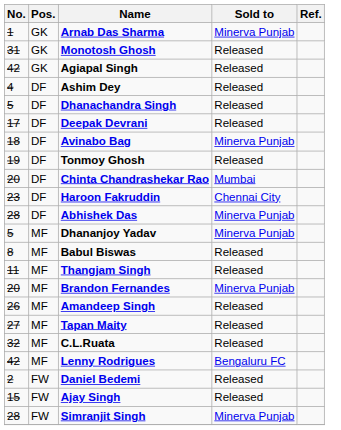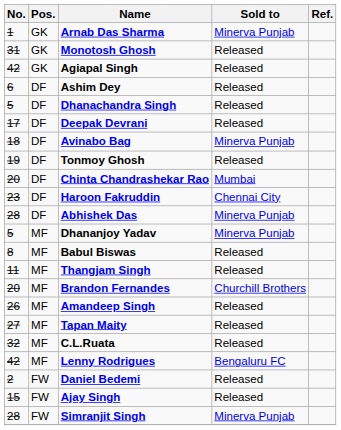 <table class="wikitable" style="text-align:left; font-size:95%">
 <tr>
 <th>No.</th>
 <th>Pos.</th>
 <th>Name</th>
 <th>Sold to</th>
 <th>Ref.</th>
 </tr>
 <tr>
 <td><s>1</s></td>
 <td>GK</td>
 <td scope="row"> <strong><a href='#'>Arnab Das Sharma</a></strong></td>
 <td> <a href='#'>Minerva Punjab</a></td>
 <td></td>
 </tr>
 <tr>
 <td><s>31</s></td>
 <td>GK</td>
 <td scope="row"> <strong><a href='#'>Monotosh Ghosh</a></strong></td>
 <td>Released</td>
 <td></td>
 </tr>
 <tr>
 <td><s>42</s></td>
 <td>GK</td>
 <td scope="row"> <strong>Agiapal Singh</strong></td>
 <td>Released</td>
 <td></td>
 </tr>
 <tr>
-<td><s>4</s></td>
+<td><s>6</s></td>
 <td>DF</td>
 <td scope="row"> <strong>Ashim Dey</strong></td>
 <td>Released</td>
 <td></td>
 </tr>
 <tr>
 <td><s>5</s></td>
 <td>DF</td>
 <td scope="row"> <strong><a href='#'>Dhanachandra Singh</a></strong></td>
 <td>Released</td>
 <td></td>
 </tr>
 <tr>
 <td><s>17</s></td>
 <td>DF</td>
 <td scope="row"> <strong><a href='#'>Deepak Devrani</a></strong></td>
 <td>Released</td>
 <td></td>
 </tr>
 <tr>
 <td><s>18</s></td>
 <td>DF</td>
 <td scope="row"> <strong><a href='#'>Avinabo Bag</a></strong></td>
 <td> <a href='#'>Minerva Punjab</a></td>
 <td></td>
 </tr>
 <tr>
 <td><s>19</s></td>
 <td>DF</td>
 <td scope="row"> <strong>Tonmoy Ghosh</strong></td>
 <td>Released</td>
 <td></td>
 </tr>
 <tr>
 <td><s>20</s></td>
 <td>DF</td>
 <td scope="row"> <strong><a href='#'>Chinta Chandrashekar Rao</a></strong></td>
 <td> <a href='#'>Mumbai</a></td>
 <td></td>
 </tr>
 <tr>
 <td><s>23</s></td>
 <td>DF</td>
 <td scope="row"> <strong><a href='#'>Haroon Fakruddin</a></strong></td>
 <td> <a href='#'>Chennai City</a></td>
 <td></td>
 </tr>
 <tr>
 <td><s>28</s></td>
 <td>DF</td>
 <td scope="row"> <strong><a href='#'>Abhishek Das</a></strong></td>
 <td> <a href='#'>Minerva Punjab</a></td>
 <td></td>
 </tr>
 <tr>
 <td><s>5</s></td>
 <td>MF</td>
 <td scope="row"> <strong>Dhananjoy Yadav</strong></td>
 <td> <a href='#'>Minerva Punjab</a></td>
 <td></td>
 </tr>
 <tr>
 <td><s>8</s></td>
 <td>MF</td>
 <td scope="row"> <strong>Babul Biswas</strong></td>
 <td>Released</td>
 <td></td>
 </tr>
 <tr>
 <td><s>11</s></td>
 <td>MF</td>
 <td scope="row"> <strong><a href='#'>Thangjam Singh</a></strong></td>
 <td>Released</td>
 <td></td>
 </tr>
 <tr>
 <td><s>20</s></td>
 <td>MF</td>
 <td scope="row"> <strong><a href='#'>Brandon Fernandes</a></strong></td>
-<td> <a href='#'>Minerva Punjab</a></td>
+<td><a href='#'>Churchill Brothers</a></td>
 <td></td>
 </tr>
 <tr>
 <td><s>26</s></td>
 <td>MF</td>
 <td scope="row"> <strong><a href='#'>Amandeep Singh</a></strong></td>
 <td>Released</td>
 <td></td>
 </tr>
 <tr>
 <td><s>27</s></td>
 <td>MF</td>
 <td scope="row"> <strong><a href='#'>Tapan Maity</a></strong></td>
 <td>Released</td>
 <td></td>
 </tr>
 <tr>
 <td><s>32</s></td>
 <td>MF</td>
 <td scope="row"> <strong>C.L.Ruata</strong></td>
 <td>Released</td>
 <td></td>
 </tr>
 <tr>
 <td><s>42</s></td>
 <td>MF</td>
 <td scope="row"> <strong><a href='#'>Lenny Rodrigues</a></strong></td>
 <td> <a href='#'>Bengaluru FC</a></td>
 <td></td>
 </tr>
 <tr>
 <td><s>2</s></td>
 <td>FW</td>
 <td scope="row"> <strong><a href='#'>Daniel Bedemi</a></strong></td>
 <td>Released</td>
 <td></td>
 </tr>
 <tr>
 <td><s>15</s></td>
 <td>FW</td>
 <td scope="row"> <strong><a href='#'>Ajay Singh</a></strong></td>
 <td>Released</td>
 <td></td>
 </tr>
 <tr>
 <td><s>28</s></td>
 <td>FW</td>
 <td scope="row"> <strong><a href='#'>Simranjit Singh</a></strong></td>
 <td> <a href='#'>Minerva Punjab</a></td>
 <td></td>
 </tr>
 <tr>
 </tr>
 </table>
